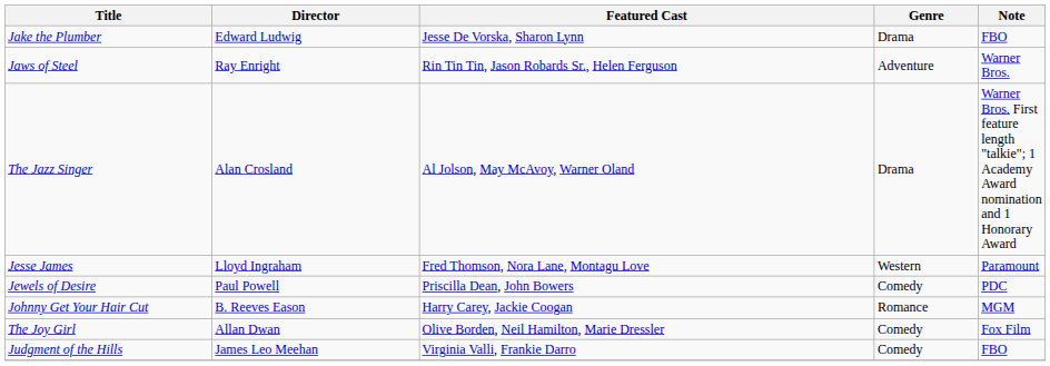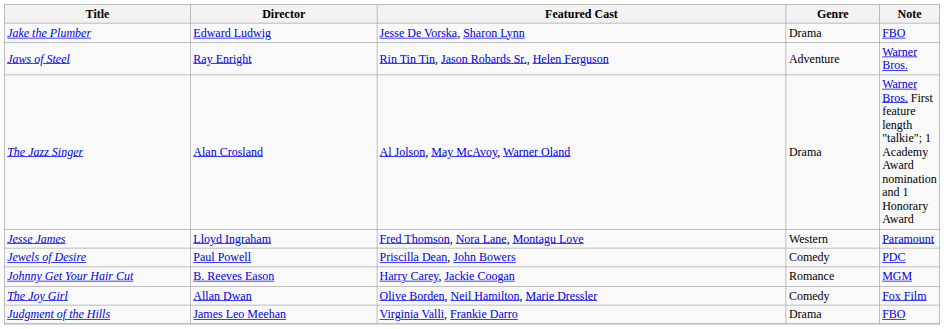 <table class="wikitable">
 <tr>
 <th style="width:20%;">Title</th>
 <th style="width:20%;">Director</th>
 <th style="width:44%;">Featured Cast</th>
 <th style="width:10%;">Genre</th>
 <th style="width:10%;">Note</th>
 </tr>
 <tr>
 <td><em><a href='#'>Jake the Plumber</a></em></td>
 <td><a href='#'>Edward Ludwig</a></td>
 <td><a href='#'>Jesse De Vorska</a>, <a href='#'>Sharon Lynn</a></td>
 <td>Drama</td>
 <td><a href='#'>FBO</a></td>
 </tr>
 <tr>
 <td><em><a href='#'>Jaws of Steel</a></em></td>
 <td><a href='#'>Ray Enright</a></td>
 <td><a href='#'>Rin Tin Tin</a>, <a href='#'>Jason Robards Sr.</a>, <a href='#'>Helen Ferguson</a></td>
 <td>Adventure</td>
 <td><a href='#'>Warner Bros.</a></td>
 </tr>
 <tr>
 <td><em><a href='#'>The Jazz Singer</a></em></td>
 <td><a href='#'>Alan Crosland</a></td>
 <td><a href='#'>Al Jolson</a>, <a href='#'>May McAvoy</a>, <a href='#'>Warner Oland</a></td>
 <td>Drama</td>
 <td><a href='#'>Warner Bros.</a> First feature length "talkie"; 1 Academy Award nomination and 1 Honorary Award</td>
 </tr>
 <tr>
 <td><em><a href='#'>Jesse James</a></em></td>
 <td><a href='#'>Lloyd Ingraham</a></td>
 <td><a href='#'>Fred Thomson</a>, <a href='#'>Nora Lane</a>, <a href='#'>Montagu Love</a></td>
 <td>Western</td>
 <td><a href='#'>Paramount</a></td>
 </tr>
 <tr>
 <td><em><a href='#'>Jewels of Desire</a></em></td>
 <td><a href='#'>Paul Powell</a></td>
 <td><a href='#'>Priscilla Dean</a>, <a href='#'>John Bowers</a></td>
 <td>Comedy</td>
 <td><a href='#'>PDC</a></td>
 </tr>
 <tr>
 <td><em><a href='#'>Johnny Get Your Hair Cut</a></em></td>
 <td><a href='#'>B. Reeves Eason</a></td>
 <td><a href='#'>Harry Carey</a>, <a href='#'>Jackie Coogan</a></td>
 <td>Romance</td>
 <td><a href='#'>MGM</a></td>
 </tr>
 <tr>
 <td><em><a href='#'>The Joy Girl</a></em></td>
 <td><a href='#'>Allan Dwan</a></td>
 <td><a href='#'>Olive Borden</a>, <a href='#'>Neil Hamilton</a>, <a href='#'>Marie Dressler</a></td>
 <td>Comedy</td>
 <td><a href='#'>Fox Film</a></td>
 </tr>
 <tr>
 <td><em><a href='#'>Judgment of the Hills</a></em></td>
 <td><a href='#'>James Leo Meehan</a></td>
 <td><a href='#'>Virginia Valli</a>, <a href='#'>Frankie Darro</a></td>
-<td>Comedy</td>
+<td>Drama</td>
 <td><a href='#'>FBO</a></td>
 </tr>
 <tr>
 </tr>
 </table>
